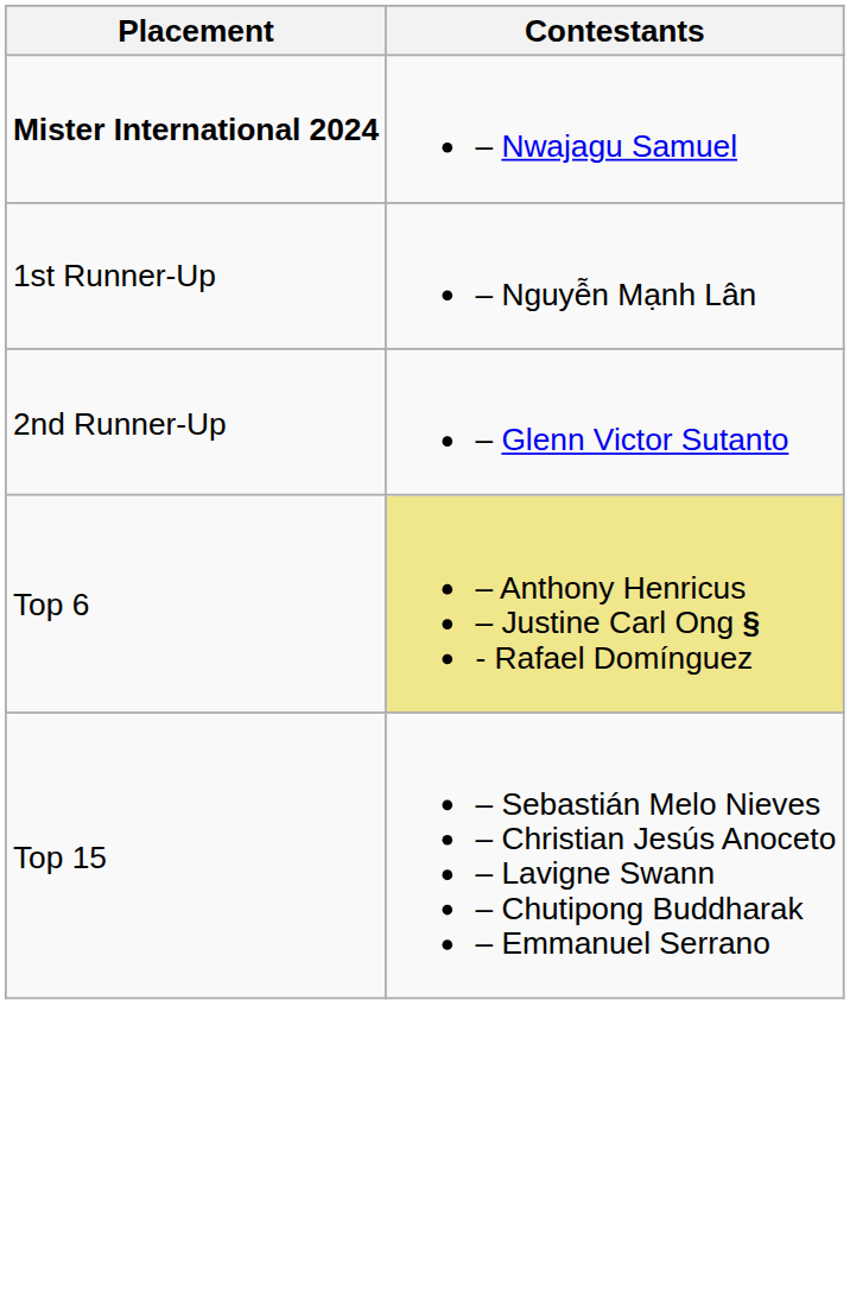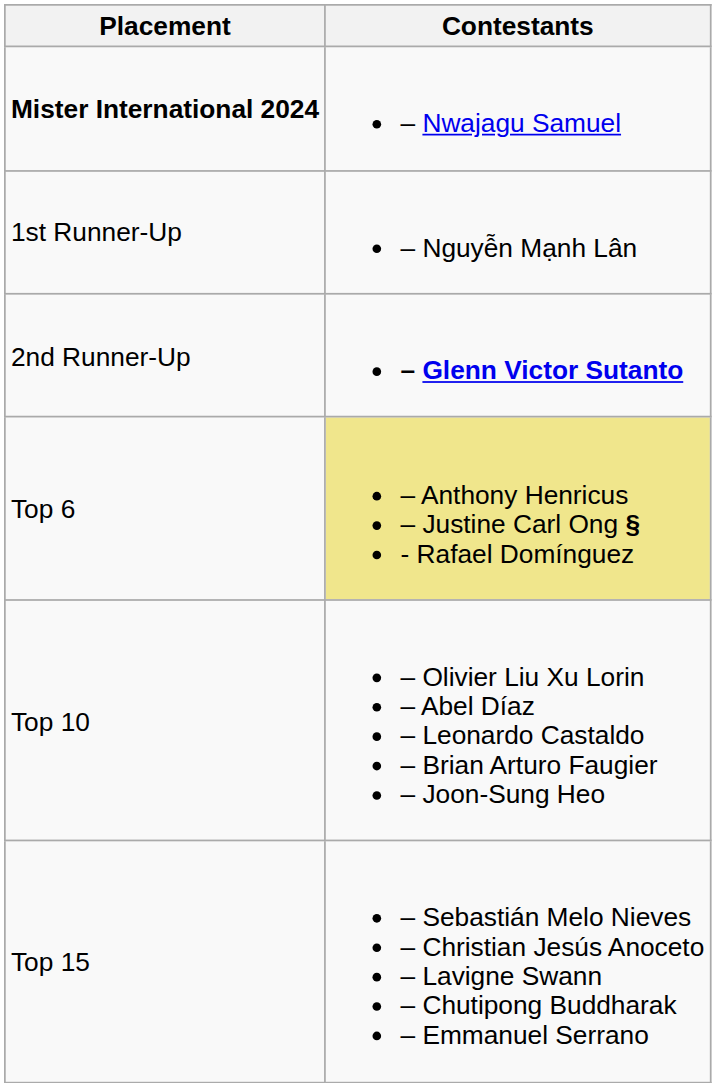 <table class="wikitable sortable" style="font-size: 95%;">
 <tr>
 <th>Placement</th>
 <th>Contestants</th>
 </tr>
 <tr>
 <td><strong>Mister International 2024</strong></td>
 <td><br><ul><li> – <a href='#'>Nwajagu Samuel</a></li></ul></td>
 </tr>
 <tr>
 <td>1st Runner-Up</td>
 <td><br><ul><li> – Nguyễn Mạnh Lân</li></ul></td>
 </tr>
 <tr>
 <td>2nd Runner-Up</td>
-<td><br><ul><li> – <a href='#'>Glenn Victor Sutanto</a></li></ul></td>
+<td><strong><br><ul><li> – <a href='#'>Glenn Victor Sutanto</a></li></ul></strong></td>
 </tr>
 <tr>
 <td>Top 6</td>
 <td style="background: khaki;"><br><ul><li> – Anthony Henricus</li><li> – Justine Carl Ong <strong>§</strong></li><li> - Rafael Domínguez</li></ul></td>
 </tr>
 <tr>
+<td>Top 10</td>
+<td><br><ul><li> – Olivier Liu Xu Lorin</li><li> – Abel Díaz</li><li> – Leonardo Castaldo</li><li> – Brian Arturo Faugier</li><li> – Joon-Sung Heo</li></ul></td>
+</tr>
+<tr>
 <td>Top 15</td>
 <td><br><ul><li> – Sebastián Melo Nieves</li><li> – Christian Jesús Anoceto</li><li> – Lavigne Swann</li><li> – Chutipong Buddharak</li><li> – Emmanuel Serrano</li></ul></td>
 </tr>
 </table>
